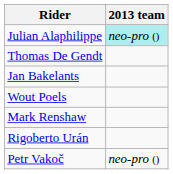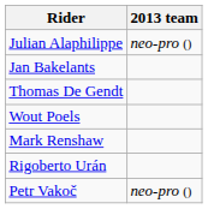 <table class="wikitable">
 <tr>
 <th>Rider</th>
 <th>2013 team</th>
 </tr>
 <tr>
 <td><a href='#'>Julian Alaphilippe</a></td>
-<td style="background: paleturquoise;"><em>neo-pro</em> <small>()</small></td>
+<td><em>neo-pro</em> <small>()</small></td>
+</tr>
+<tr>
+<td><a href='#'>Jan Bakelants</a></td>
+<td></td>
 </tr>
 <tr>
 <td><a href='#'>Thomas De Gendt</a></td>
-<td></td>
-</tr>
-<tr>
-<td><a href='#'>Jan Bakelants</a></td>
 <td></td>
 </tr>
 <tr>
 <td><a href='#'>Wout Poels</a></td>
 <td></td>
 </tr>
 <tr>
 <td><a href='#'>Mark Renshaw</a></td>
 <td></td>
 </tr>
 <tr>
 <td><a href='#'>Rigoberto Urán</a></td>
 <td></td>
 </tr>
 <tr>
 <td><a href='#'>Petr Vakoč</a></td>
 <td><em>neo-pro</em> <small>()</small></td>
 </tr>
 </table>
